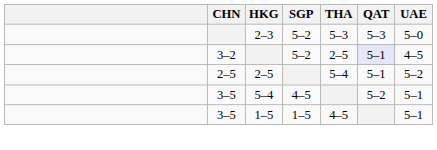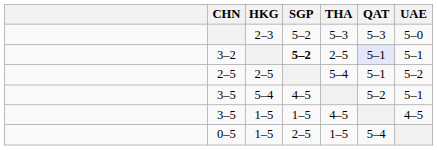 <table class="wikitable" style="text-align:center">
 <tr>
 <th width="250"> </th>
 <th width="40">CHN</th>
 <th width="40">HKG</th>
 <th width="40">SGP</th>
 <th width="40">THA</th>
 <th width="40">QAT</th>
 <th width="40">UAE</th>
 </tr>
 <tr>
 <td align=left></td>
 <th></th>
 <td>2–3</td>
 <td>5–2</td>
 <td>5–3</td>
 <td>5–3</td>
 <td>5–0</td>
 </tr>
 <tr>
 <td align=left></td>
 <td>3–2</td>
 <th></th>
-<td>5–2</td>
+<td><strong>5–2</strong></td>
 <td>2–5</td>
 <td style="background: lavender;">5–1</td>
-<td>4–5</td>
+<td>5–1</td>
 </tr>
 <tr>
 <td align=left></td>
 <td>2–5</td>
 <td>2–5</td>
 <th></th>
 <td>5–4</td>
 <td>5–1</td>
 <td>5–2</td>
 </tr>
 <tr>
 <td align=left></td>
 <td>3–5</td>
 <td>5–4</td>
 <td>4–5</td>
 <th></th>
 <td>5–2</td>
 <td>5–1</td>
 </tr>
 <tr>
 <td align=left></td>
 <td>3–5</td>
 <td>1–5</td>
 <td>1–5</td>
 <td>4–5</td>
 <th></th>
-<td>5–1</td>
+<td>4–5</td>
+</tr>
+<tr>
+<td align=left></td>
+<td>0–5</td>
+<td>1–5</td>
+<td>2–5</td>
+<td>1–5</td>
+<td>5–4</td>
+<th></th>
 </tr>
 </table>
